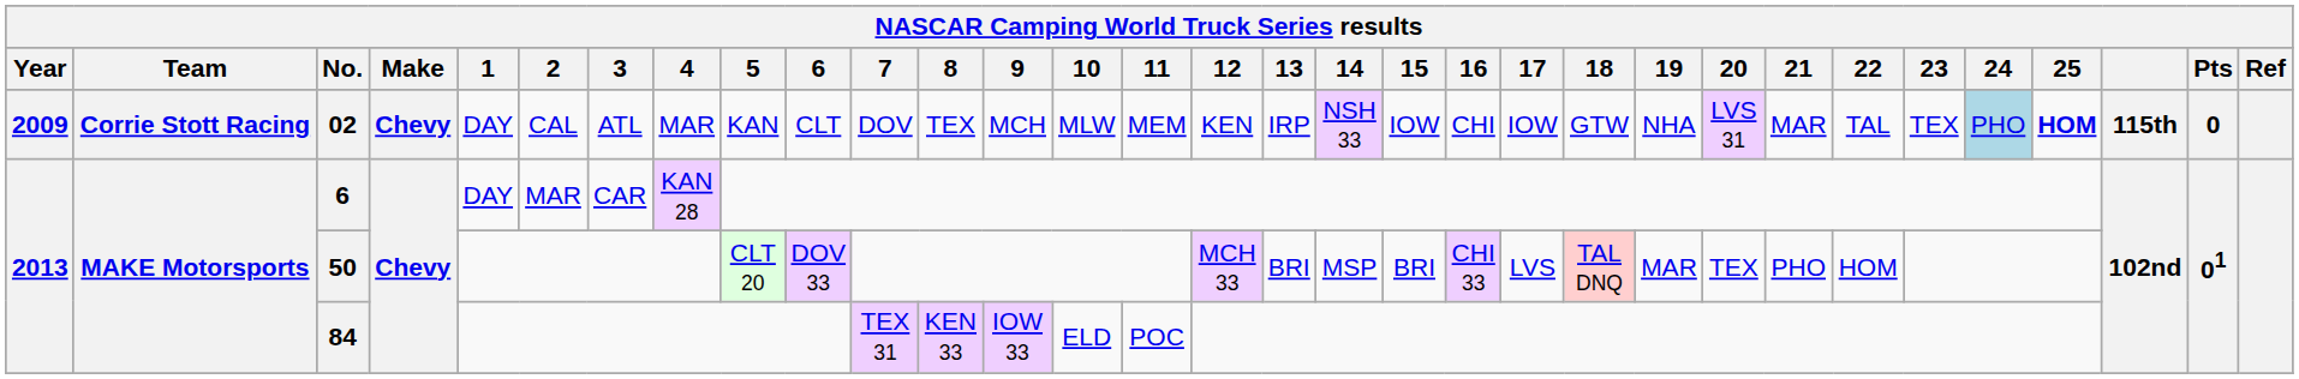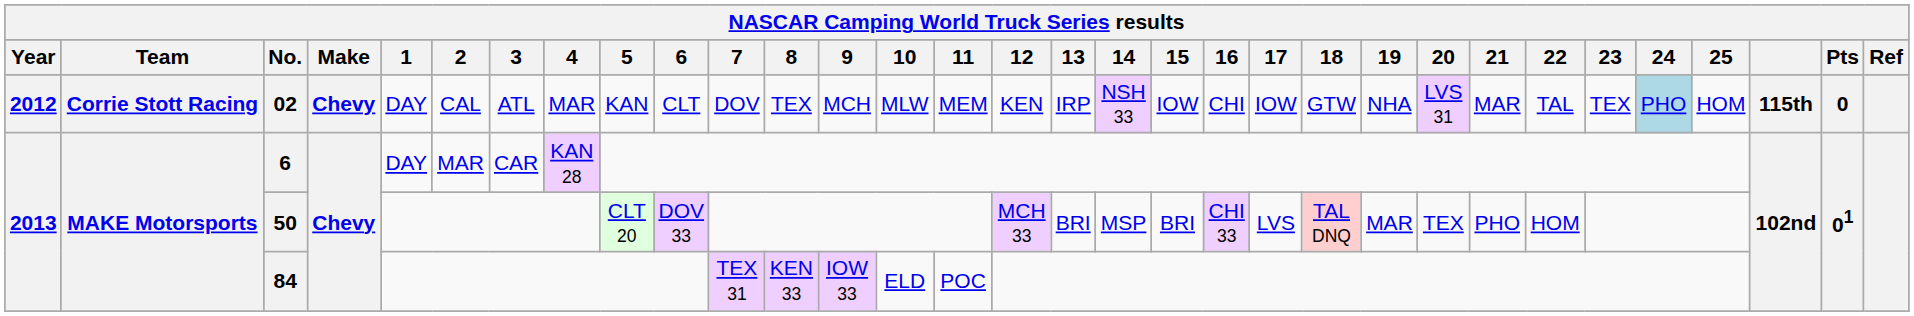 <table class="wikitable" style="text-align:center; font-size:75%">
 <tr>
 <th colspan=32><a href='#'>NASCAR Camping World Truck Series</a> results</th>
 </tr>
 <tr>
 <th>Year</th>
 <th>Team</th>
 <th>No.</th>
 <th>Make</th>
 <th>1</th>
 <th>2</th>
 <th>3</th>
 <th>4</th>
 <th>5</th>
 <th>6</th>
 <th>7</th>
 <th>8</th>
 <th>9</th>
 <th>10</th>
 <th>11</th>
 <th>12</th>
 <th>13</th>
 <th>14</th>
 <th>15</th>
 <th>16</th>
 <th>17</th>
 <th>18</th>
 <th>19</th>
 <th>20</th>
 <th>21</th>
 <th>22</th>
 <th>23</th>
 <th>24</th>
 <th>25</th>
 <th></th>
 <th>Pts</th>
 <th>Ref</th>
 </tr>
 <tr>
-<th><a href='#'>2009</a></th>
+<th><a href='#'>2012</a></th>
 <th><a href='#'>Corrie Stott Racing</a></th>
 <th>02</th>
 <th><a href='#'>Chevy</a></th>
 <td><a href='#'>DAY</a></td>
 <td><a href='#'>CAL</a></td>
 <td><a href='#'>ATL</a></td>
 <td><a href='#'>MAR</a></td>
 <td><a href='#'>KAN</a></td>
 <td><a href='#'>CLT</a></td>
 <td><a href='#'>DOV</a></td>
 <td><a href='#'>TEX</a></td>
 <td><a href='#'>MCH</a></td>
 <td><a href='#'>MLW</a></td>
 <td><a href='#'>MEM</a></td>
 <td><a href='#'>KEN</a></td>
 <td><a href='#'>IRP</a></td>
 <td style="background:#EFCFFF;"><a href='#'>NSH</a><br><small>33</small></td>
 <td><a href='#'>IOW</a></td>
 <td><a href='#'>CHI</a></td>
 <td><a href='#'>IOW</a></td>
 <td><a href='#'>GTW</a></td>
 <td><a href='#'>NHA</a></td>
 <td style="background:#EFCFFF;"><a href='#'>LVS</a><br><small>31</small></td>
 <td><a href='#'>MAR</a></td>
 <td><a href='#'>TAL</a></td>
 <td><a href='#'>TEX</a></td>
 <td style="background: lightblue;"><a href='#'>PHO</a></td>
-<td><strong><a href='#'>HOM</a></strong></td>
+<td><a href='#'>HOM</a></td>
 <th>115th</th>
 <th>0</th>
 <th></th>
 </tr>
 <tr>
 <th rowspan=3><a href='#'>2013</a></th>
 <th rowspan=3><a href='#'>MAKE Motorsports</a></th>
 <th>6</th>
 <th rowspan=3><a href='#'>Chevy</a></th>
 <td><a href='#'>DAY</a></td>
 <td><a href='#'>MAR</a></td>
 <td><a href='#'>CAR</a></td>
 <td style="background:#EFCFFF;"><a href='#'>KAN</a><br><small>28</small></td>
 <td colspan=21></td>
 <th rowspan=3>102nd</th>
 <th rowspan=3>0<sup>1</sup></th>
 <th rowspan=3></th>
 </tr>
 <tr>
 <th>50</th>
 <td colspan=4></td>
 <td style="background:#DFFFDF;"><a href='#'>CLT</a><br><small>20</small></td>
 <td style="background:#EFCFFF;"><a href='#'>DOV</a><br><small>33</small></td>
 <td colspan=5></td>
 <td style="background:#EFCFFF;"><a href='#'>MCH</a><br><small>33</small></td>
 <td><a href='#'>BRI</a></td>
 <td><a href='#'>MSP</a></td>
 <td><a href='#'>BRI</a></td>
 <td style="background:#EFCFFF;"><a href='#'>CHI</a><br><small>33</small></td>
 <td><a href='#'>LVS</a></td>
 <td style="background:#FFCFCF;"><a href='#'>TAL</a><br><small>DNQ</small></td>
 <td><a href='#'>MAR</a></td>
 <td><a href='#'>TEX</a></td>
 <td><a href='#'>PHO</a></td>
 <td><a href='#'>HOM</a></td>
 <td colspan=3></td>
 </tr>
 <tr>
 <th>84</th>
 <td colspan=6></td>
 <td style="background:#EFCFFF;"><a href='#'>TEX</a><br><small>31</small></td>
 <td style="background:#EFCFFF;"><a href='#'>KEN</a><br><small>33</small></td>
 <td style="background:#EFCFFF;"><a href='#'>IOW</a><br><small>33</small></td>
 <td><a href='#'>ELD</a></td>
 <td><a href='#'>POC</a></td>
 <td colspan=14></td>
 </tr>
 </table>
